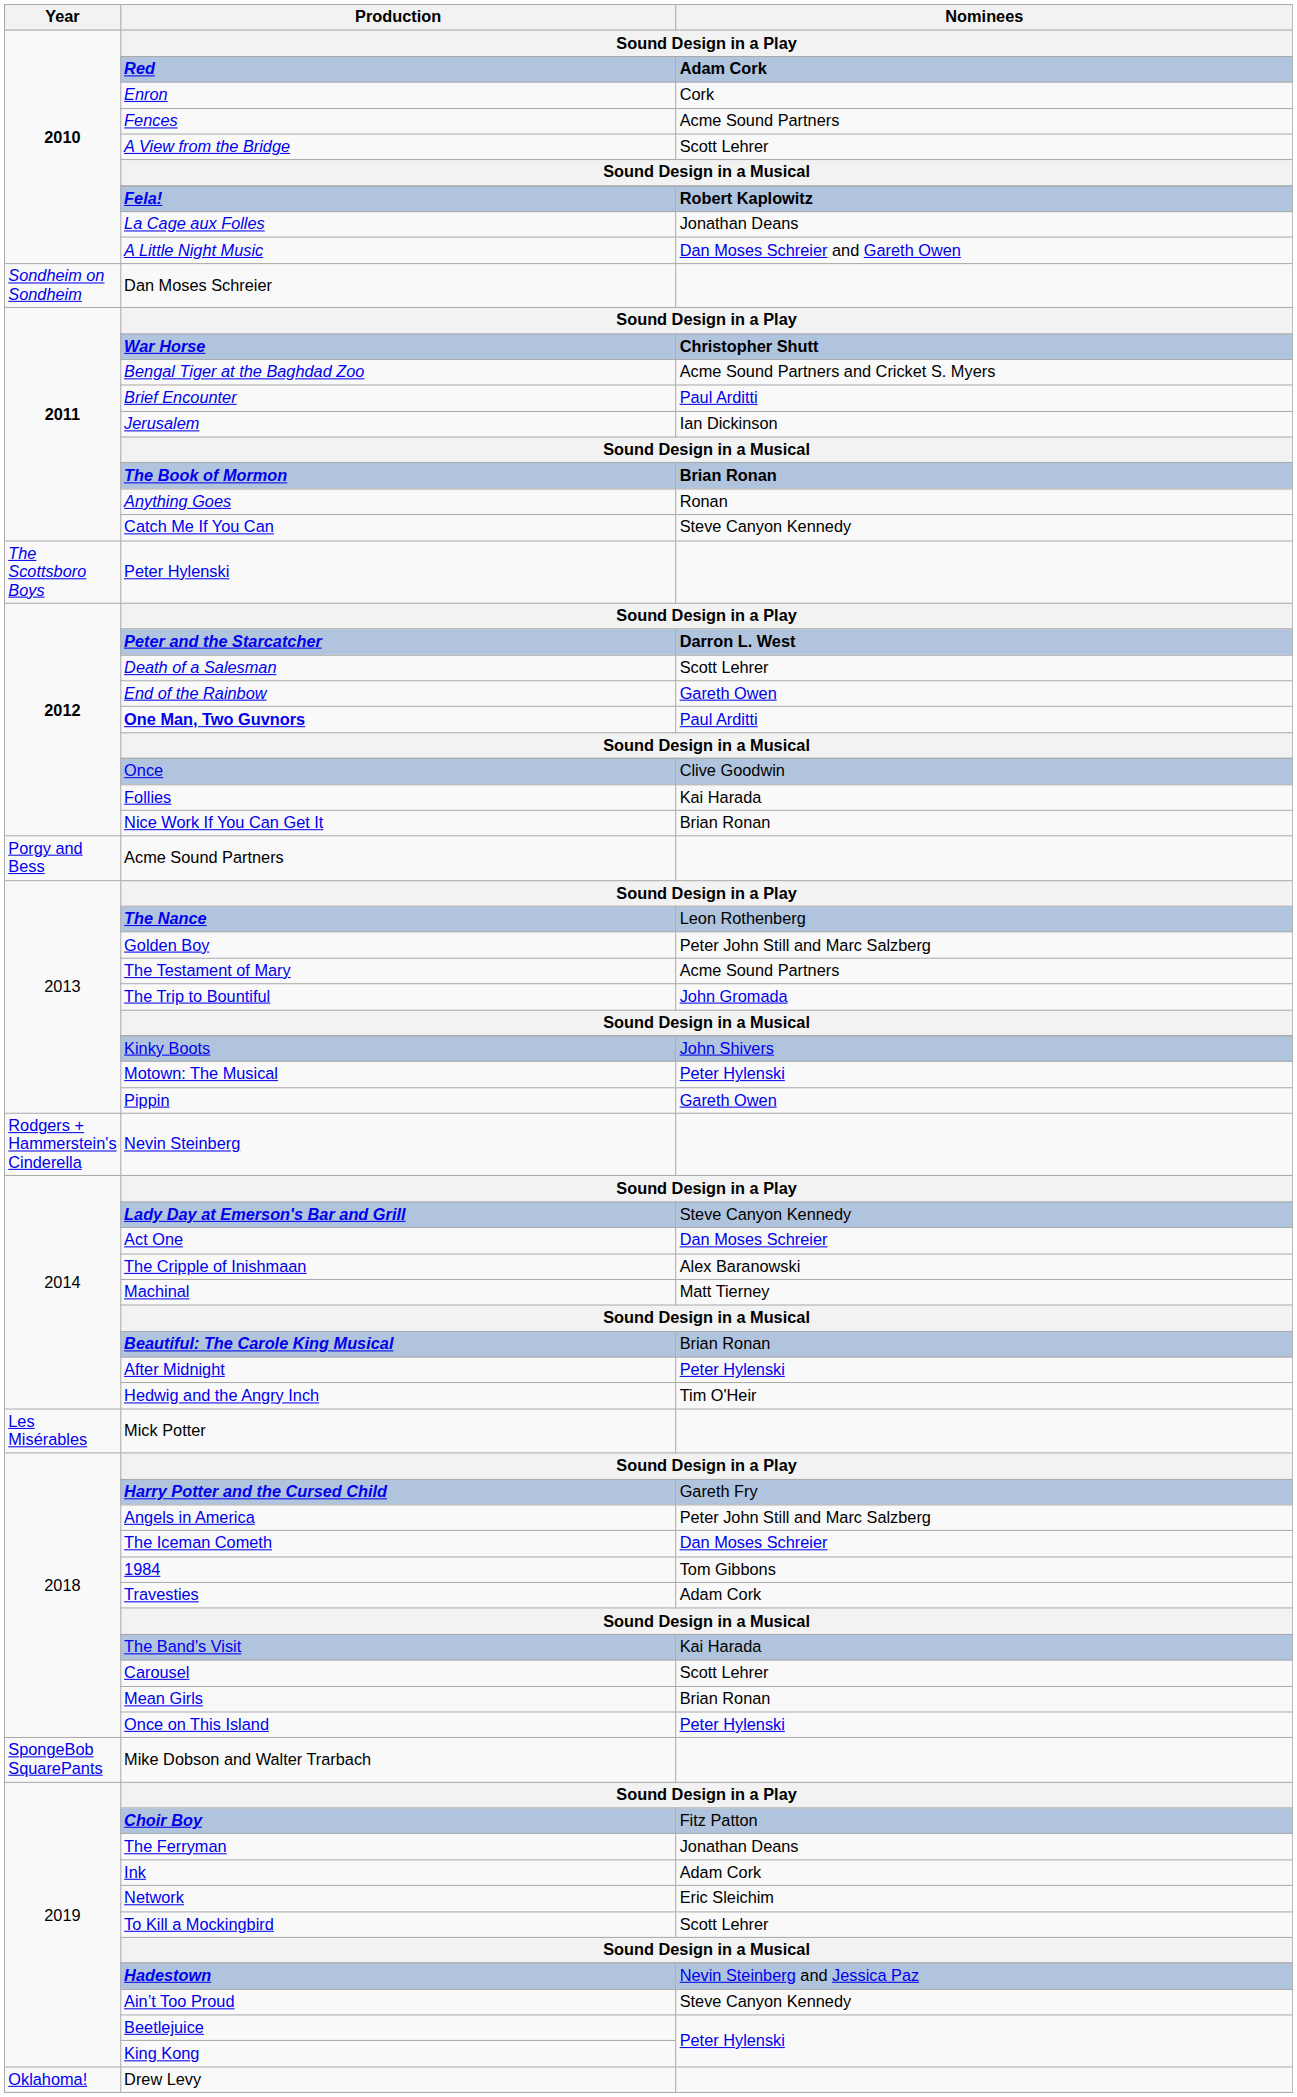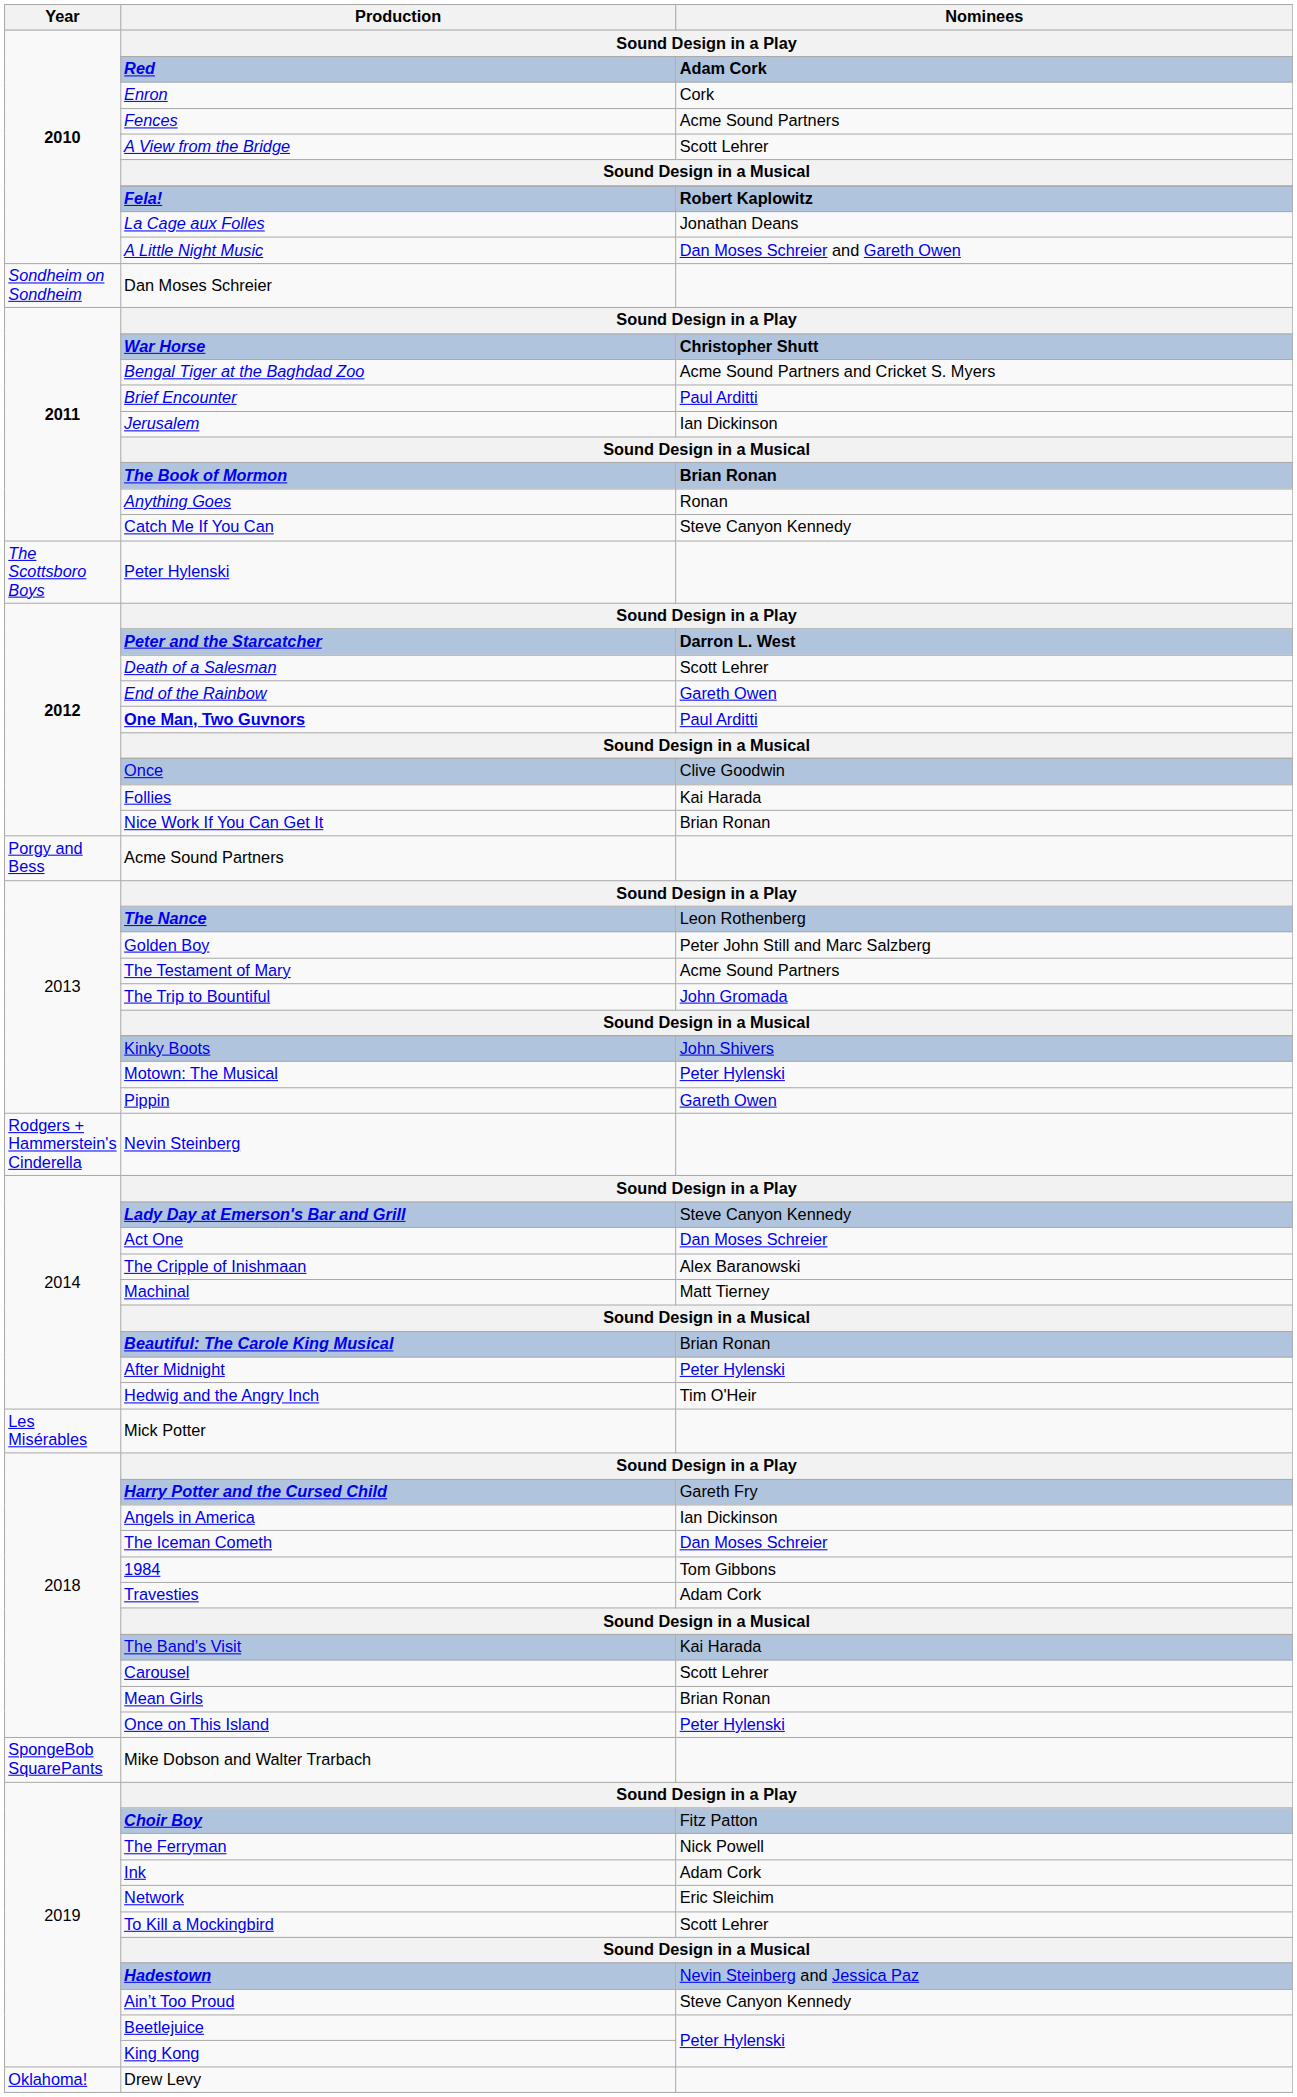 <table class="wikitable" style="width:100%;">
 <tr style="background:#bebebe;">
 <th style="width:5%;">Year</th>
 <th style="width:45%;">Production</th>
 <th style="width:50%;">Nominees</th>
 </tr>
 <tr>
 <td rowspan="10" align="center"><strong>2010</strong><br><br></td>
 <th colspan="2">Sound Design in a Play</th>
 </tr>
 <tr style="background:#B0C4DE">
 <td><em><a href='#'><strong>Red</strong></a></em></td>
 <td><strong>Adam Cork</strong></td>
 </tr>
 <tr>
 <td><em><a href='#'>Enron</a></em></td>
 <td>Cork</td>
 </tr>
 <tr>
 <td><em><a href='#'>Fences</a></em></td>
 <td>Acme Sound Partners</td>
 </tr>
 <tr>
 <td><em><a href='#'>A View from the Bridge</a></em></td>
 <td>Scott Lehrer</td>
 </tr>
 <tr>
 <th colspan="2">Sound Design in a Musical</th>
 </tr>
 <tr>
 </tr>
 <tr style="background:#B0C4DE">
 <td><strong><em><a href='#'>Fela!</a></em></strong></td>
 <td><strong>Robert Kaplowitz</strong></td>
 </tr>
 <tr>
 <td><em><a href='#'>La Cage aux Folles</a></em></td>
 <td>Jonathan Deans</td>
 </tr>
 <tr>
 <td><em><a href='#'>A Little Night Music</a></em></td>
 <td><a href='#'>Dan Moses Schreier</a> and <a href='#'>Gareth Owen</a></td>
 </tr>
 <tr>
 <td><em><a href='#'>Sondheim on Sondheim</a></em></td>
 <td>Dan Moses Schreier</td>
 </tr>
 <tr>
 <td rowspan="10" align="center"><strong>2011</strong><br><br></td>
 <th colspan="2">Sound Design in a Play</th>
 </tr>
 <tr style="background:#B0C4DE">
 <td><em><a href='#'><strong>War Horse</strong></a></em></td>
 <td><strong>Christopher Shutt</strong></td>
 </tr>
 <tr>
 <td><em><a href='#'>Bengal Tiger at the Baghdad Zoo</a></em></td>
 <td>Acme Sound Partners and Cricket S. Myers</td>
 </tr>
 <tr>
 <td><em><a href='#'>Brief Encounter</a></em></td>
 <td><a href='#'>Paul Arditti</a></td>
 </tr>
 <tr>
 <td><em><a href='#'>Jerusalem</a></em></td>
 <td>Ian Dickinson</td>
 </tr>
 <tr>
 <th colspan="2">Sound Design in a Musical</th>
 </tr>
 <tr>
 </tr>
 <tr style="background:#B0C4DE">
 <td><em><a href='#'><strong>The Book of Mormon</strong></a></em></td>
 <td><strong>Brian Ronan</strong></td>
 </tr>
 <tr>
 <td><em><a href='#'>Anything Goes</a></em></td>
 <td>Ronan</td>
 </tr>
 <tr>
 <td><a href='#'>Catch Me If You Can</a></td>
 <td>Steve Canyon Kennedy</td>
 </tr>
 <tr>
 <td><em><a href='#'>The Scottsboro Boys</a></em></td>
 <td><a href='#'>Peter Hylenski</a></td>
 </tr>
 <tr>
 <td rowspan="10" align="center"><strong>2012</strong><br><br></td>
 <th colspan="2">Sound Design in a Play</th>
 </tr>
 <tr style="background:#B0C4DE">
 <td><strong><em><a href='#'>Peter and the Starcatcher</a></em></strong></td>
 <td><strong>Darron L. West</strong></td>
 </tr>
 <tr>
 <td><em><a href='#'>Death of a Salesman</a></em></td>
 <td>Scott Lehrer</td>
 </tr>
 <tr>
 <td><em><a href='#'>End of the Rainbow</a></em></td>
 <td><a href='#'>Gareth Owen</a></td>
 </tr>
 <tr>
 <td><strong><a href='#'>One Man, Two Guvnors</a><em></td>
 <td><a href='#'>Paul Arditti</a></td>
 </tr>
 <tr>
 <th colspan="2">Sound Design in a Musical</th>
 </tr>
 <tr>
 </tr>
 <tr style="background:#B0C4DE">
 <td></em><a href='#'></strong>Once<strong></a><em></td>
 <td></strong>Clive Goodwin<strong></td>
 </tr>
 <tr>
 <td></em><a href='#'>Follies</a><em></td>
 <td>Kai Harada</td>
 </tr>
 <tr>
 <td></em><a href='#'>Nice Work If You Can Get It</a><em></td>
 <td>Brian Ronan</td>
 </tr>
 <tr>
 <td></em><a href='#'>Porgy and Bess</a><em></td>
 <td>Acme Sound Partners</td>
 </tr>
 <tr>
 <td rowspan="10" align="center"></strong>2013<strong><br><br></td>
 <th colspan="2">Sound Design in a Play</th>
 </tr>
 <tr style="background:#B0C4DE">
 <td><strong><em><a href='#'>The Nance</a></em></strong></td>
 <td></strong>Leon Rothenberg<strong></td>
 </tr>
 <tr>
 <td></em><a href='#'>Golden Boy</a><em></td>
 <td>Peter John Still and Marc Salzberg</td>
 </tr>
 <tr>
 <td></em><a href='#'>The Testament of Mary</a><em></td>
 <td>Acme Sound Partners</td>
 </tr>
 <tr>
 <td></em><a href='#'>The Trip to Bountiful</a><em></td>
 <td><a href='#'>John Gromada</a></td>
 </tr>
 <tr>
 <th colspan="2">Sound Design in a Musical</th>
 </tr>
 <tr>
 </tr>
 <tr style="background:#B0C4DE">
 <td></em><a href='#'></strong>Kinky Boots<strong></a><em></td>
 <td><a href='#'></strong>John Shivers<strong></a></td>
 </tr>
 <tr>
 <td></em><a href='#'>Motown: The Musical</a><em></td>
 <td><a href='#'>Peter Hylenski</a></td>
 </tr>
 <tr>
 <td></em><a href='#'>Pippin</a><em></td>
 <td><a href='#'>Gareth Owen</a></td>
 </tr>
 <tr>
 <td></em><a href='#'>Rodgers + Hammerstein's Cinderella</a><em></td>
 <td><a href='#'>Nevin Steinberg</a></td>
 </tr>
 <tr>
 <td rowspan="10" align="center"></strong>2014<strong><br><br></td>
 <th colspan="2">Sound Design in a Play</th>
 </tr>
 <tr style="background:#B0C4DE">
 <td><strong><em><a href='#'>Lady Day at Emerson's Bar and Grill</a></em></strong></td>
 <td></strong>Steve Canyon Kennedy<strong></td>
 </tr>
 <tr>
 <td></em><a href='#'>Act One</a><em></td>
 <td><a href='#'>Dan Moses Schreier</a></td>
 </tr>
 <tr>
 <td></em><a href='#'>The Cripple of Inishmaan</a><em></td>
 <td>Alex Baranowski</td>
 </tr>
 <tr>
 <td></em><a href='#'>Machinal</a><em></td>
 <td>Matt Tierney</td>
 </tr>
 <tr>
 <th colspan="2">Sound Design in a Musical</th>
 </tr>
 <tr>
 </tr>
 <tr style="background:#B0C4DE">
 <td><strong><em><a href='#'>Beautiful: The Carole King Musical</a></em></strong></td>
 <td></strong>Brian Ronan<strong></td>
 </tr>
 <tr>
 <td></em><a href='#'>After Midnight</a><em></td>
 <td><a href='#'>Peter Hylenski</a></td>
 </tr>
 <tr>
 <td></em><a href='#'>Hedwig and the Angry Inch</a><em></td>
 <td>Tim O'Heir</td>
 </tr>
 <tr>
 <td></em><a href='#'>Les Misérables</a><em></td>
 <td>Mick Potter</td>
 </tr>
 <tr>
 <td rowspan="12" align="center"></strong>2018<strong><br><br></td>
 <th colspan="2">Sound Design in a Play</th>
 </tr>
 <tr style="background:#B0C4DE">
 <td><strong><em><a href='#'>Harry Potter and the Cursed Child</a></em></strong></td>
 <td></strong>Gareth Fry<strong></td>
 </tr>
 <tr>
 <td></em><a href='#'>Angels in America</a><em></td>
-<td>Peter John Still and Marc Salzberg</td>
+<td>Ian Dickinson</td>
 </tr>
 <tr>
 <td></em><a href='#'>The Iceman Cometh</a><em></td>
 <td><a href='#'>Dan Moses Schreier</a></td>
 </tr>
 <tr>
 <td></em><a href='#'>1984</a><em></td>
 <td>Tom Gibbons</td>
 </tr>
 <tr>
 <td></em><a href='#'>Travesties</a><em></td>
 <td>Adam Cork</td>
 </tr>
 <tr>
 <th colspan="2">Sound Design in a Musical</th>
 </tr>
 <tr>
 </tr>
 <tr style="background:#B0C4DE">
 <td></em><a href='#'></strong>The Band's Visit<strong></a><em></td>
 <td></strong>Kai Harada<strong></td>
 </tr>
 <tr>
 <td></em><a href='#'>Carousel</a><em></td>
 <td>Scott Lehrer</td>
 </tr>
 <tr>
 <td></em><a href='#'>Mean Girls</a><em></td>
 <td>Brian Ronan</td>
 </tr>
 <tr>
 <td></em><a href='#'>Once on This Island</a><em></td>
 <td><a href='#'>Peter Hylenski</a></td>
 </tr>
 <tr>
 <td></em><a href='#'>SpongeBob SquarePants</a><em></td>
 <td>Mike Dobson and Walter Trarbach</td>
 </tr>
 <tr>
 <td rowspan="12" align="center"></strong>2019<strong><br><br></td>
 <th colspan="2">Sound Design in a Play</th>
 </tr>
 <tr style="background:#B0C4DE">
 <td><strong><em><a href='#'>Choir Boy</a></em></strong></td>
 <td></strong>Fitz Patton<strong></td>
 </tr>
 <tr>
 <td></em><a href='#'>The Ferryman</a><em></td>
-<td>Jonathan Deans</td>
+<td>Nick Powell</td>
 </tr>
 <tr>
 <td></em><a href='#'>Ink</a><em></td>
 <td>Adam Cork</td>
 </tr>
 <tr>
 <td></em><a href='#'>Network</a><em></td>
 <td>Eric Sleichim</td>
 </tr>
 <tr>
 <td></em><a href='#'>To Kill a Mockingbird</a><em></td>
 <td>Scott Lehrer</td>
 </tr>
 <tr>
 <th colspan="2">Sound Design in a Musical</th>
 </tr>
 <tr>
 </tr>
 <tr style="background:#B0C4DE">
 <td><strong><em><a href='#'>Hadestown</a></em></strong></td>
 <td></strong><a href='#'>Nevin Steinberg</a> and <a href='#'>Jessica Paz</a><strong></td>
 </tr>
 <tr>
 <td></em><a href='#'>Ain’t Too Proud</a><em></td>
 <td>Steve Canyon Kennedy</td>
 </tr>
 <tr>
 <td></em><a href='#'>Beetlejuice</a><em></td>
 <td rowspan="2"><a href='#'>Peter Hylenski</a></td>
 </tr>
 <tr>
 <td></em><a href='#'>King Kong</a><em></td>
 </tr>
 <tr>
 <td></em><a href='#'>Oklahoma!</a><em></td>
 <td>Drew Levy</td>
 </tr>
 </table>
